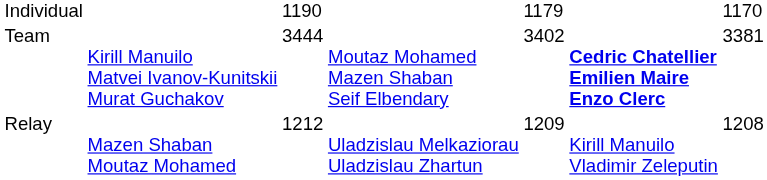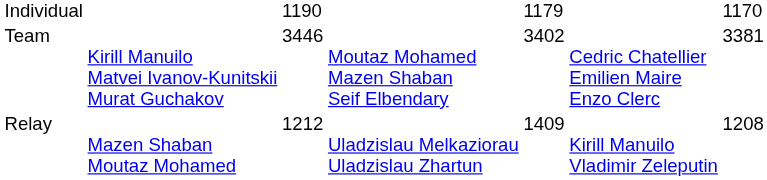 <table>
 <tr style="vertical-align:top;">
 <td>Individual</td>
 <td></td>
 <td>1190</td>
 <td></td>
 <td>1179</td>
 <td></td>
 <td>1170</td>
 </tr>
 <tr style="vertical-align:top;">
 <td>Team</td>
 <td><br><a href='#'>Kirill Manuilo</a><br><a href='#'>Matvei Ivanov-Kunitskii</a><br><a href='#'>Murat Guchakov</a></td>
-<td>3444</td>
+<td>3446</td>
 <td><br><a href='#'>Moutaz Mohamed</a><br><a href='#'>Mazen Shaban</a><br><a href='#'>Seif Elbendary</a></td>
 <td>3402</td>
-<td><strong><br><a href='#'>Cedric Chatellier</a><br><a href='#'>Emilien Maire</a><br><a href='#'>Enzo Clerc</a></strong></td>
+<td><br><a href='#'>Cedric Chatellier</a><br><a href='#'>Emilien Maire</a><br><a href='#'>Enzo Clerc</a></td>
 <td>3381</td>
 </tr>
 <tr style="vertical-align:top;">
 <td>Relay</td>
 <td><br><a href='#'>Mazen Shaban</a><br><a href='#'>Moutaz Mohamed</a></td>
 <td>1212</td>
 <td><br><a href='#'>Uladzislau Melkaziorau</a><br><a href='#'>Uladzislau Zhartun</a></td>
-<td>1209</td>
+<td>1409</td>
 <td><br><a href='#'>Kirill Manuilo</a><br><a href='#'>Vladimir Zeleputin</a></td>
 <td>1208</td>
 </tr>
 </table>
